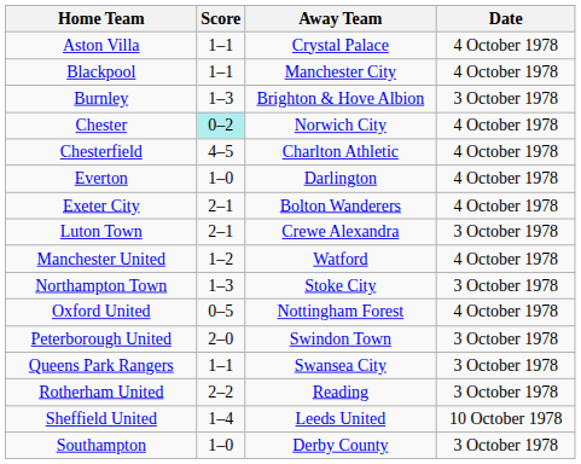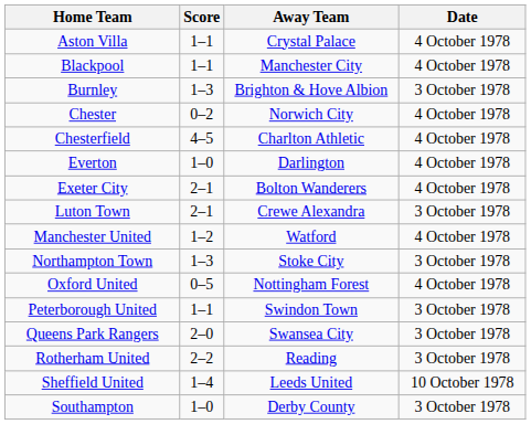 <table class="wikitable" style="text-align:center;">
 <tr>
 <th width=175>Home Team</th>
 <th width=20>Score</th>
 <th width=175>Away Team</th>
 <th width=125>Date</th>
 </tr>
 <tr>
 <td><a href='#'>Aston Villa</a></td>
 <td>1–1</td>
 <td><a href='#'>Crystal Palace</a></td>
 <td>4 October 1978</td>
 </tr>
 <tr>
 <td><a href='#'>Blackpool</a></td>
 <td>1–1</td>
 <td><a href='#'>Manchester City</a></td>
 <td>4 October 1978</td>
 </tr>
 <tr>
 <td><a href='#'>Burnley</a></td>
 <td>1–3</td>
 <td><a href='#'>Brighton & Hove Albion</a></td>
 <td>3 October 1978</td>
 </tr>
 <tr>
 <td><a href='#'>Chester</a></td>
-<td style="background: paleturquoise;">0–2</td>
+<td>0–2</td>
 <td><a href='#'>Norwich City</a></td>
 <td>4 October 1978</td>
 </tr>
 <tr>
 <td><a href='#'>Chesterfield</a></td>
 <td>4–5</td>
 <td><a href='#'>Charlton Athletic</a></td>
 <td>4 October 1978</td>
 </tr>
 <tr>
 <td><a href='#'>Everton</a></td>
 <td>1–0</td>
 <td><a href='#'>Darlington</a></td>
 <td>4 October 1978</td>
 </tr>
 <tr>
 <td><a href='#'>Exeter City</a></td>
 <td>2–1</td>
 <td><a href='#'>Bolton Wanderers</a></td>
 <td>4 October 1978</td>
 </tr>
 <tr>
 <td><a href='#'>Luton Town</a></td>
 <td>2–1</td>
 <td><a href='#'>Crewe Alexandra</a></td>
 <td>3 October 1978</td>
 </tr>
 <tr>
 <td><a href='#'>Manchester United</a></td>
 <td>1–2</td>
 <td><a href='#'>Watford</a></td>
 <td>4 October 1978</td>
 </tr>
 <tr>
 <td><a href='#'>Northampton Town</a></td>
 <td>1–3</td>
 <td><a href='#'>Stoke City</a></td>
 <td>3 October 1978</td>
 </tr>
 <tr>
 <td><a href='#'>Oxford United</a></td>
 <td>0–5</td>
 <td><a href='#'>Nottingham Forest</a></td>
 <td>4 October 1978</td>
 </tr>
 <tr>
 <td><a href='#'>Peterborough United</a></td>
-<td>2–0</td>
+<td>1–1</td>
 <td><a href='#'>Swindon Town</a></td>
 <td>3 October 1978</td>
 </tr>
 <tr>
 <td><a href='#'>Queens Park Rangers</a></td>
-<td>1–1</td>
+<td>2–0</td>
 <td><a href='#'>Swansea City</a></td>
 <td>3 October 1978</td>
 </tr>
 <tr>
 <td><a href='#'>Rotherham United</a></td>
 <td>2–2</td>
 <td><a href='#'>Reading</a></td>
 <td>3 October 1978</td>
 </tr>
 <tr>
 <td><a href='#'>Sheffield United</a></td>
 <td>1–4</td>
 <td><a href='#'>Leeds United</a></td>
 <td>10 October 1978</td>
 </tr>
 <tr>
 <td><a href='#'>Southampton</a></td>
 <td>1–0</td>
 <td><a href='#'>Derby County</a></td>
 <td>3 October 1978</td>
 </tr>
 </table>
